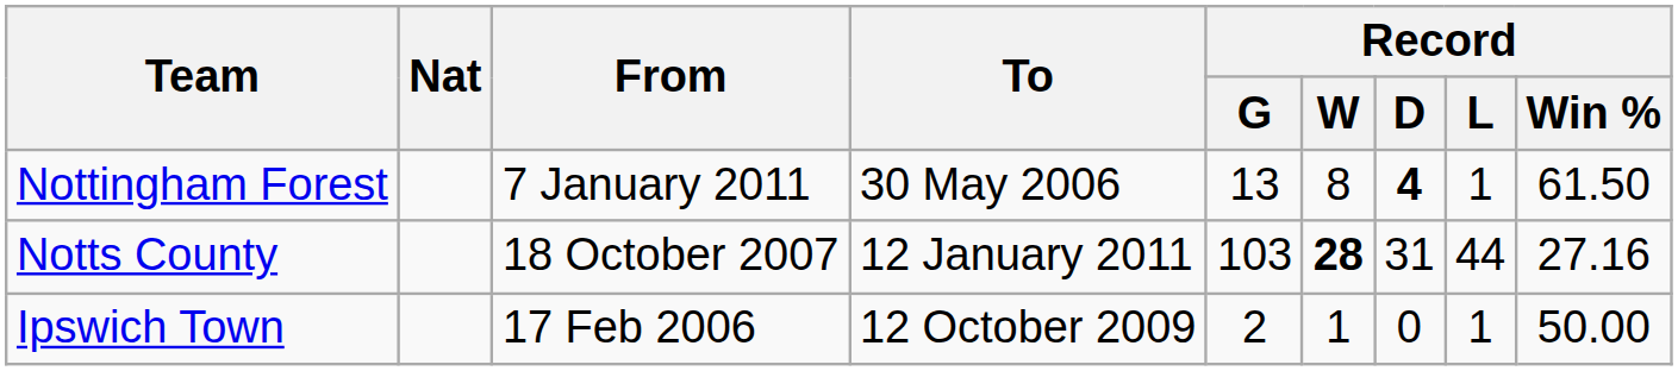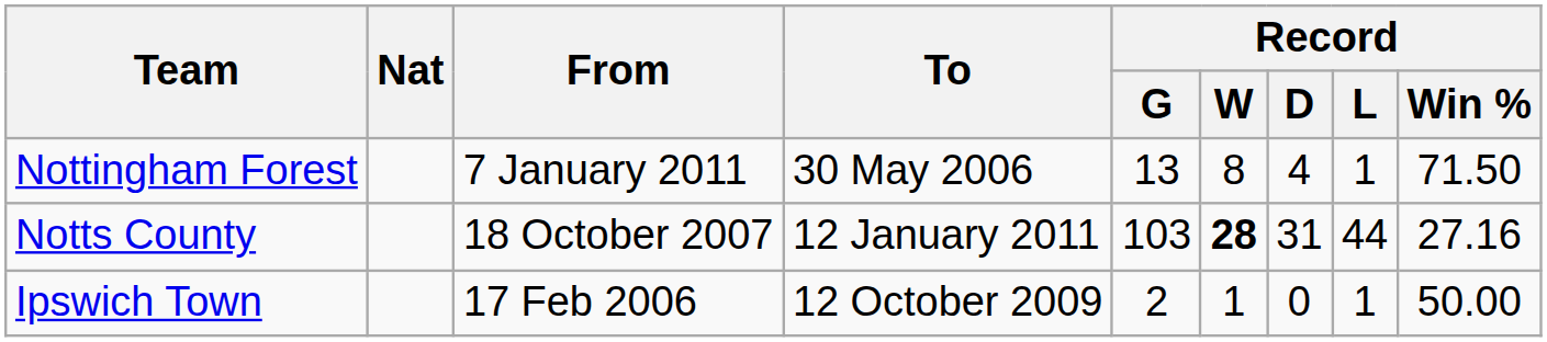 <table class="wikitable" style="text-align: center">
 <tr>
 <th rowspan="2">Team</th>
 <th rowspan="2">Nat</th>
 <th rowspan="2">From</th>
 <th rowspan="2">To</th>
 <th colspan="5">Record</th>
 </tr>
 <tr>
 <th>G</th>
 <th>W</th>
 <th>D</th>
 <th>L</th>
 <th>Win %</th>
 </tr>
 <tr>
 <td style="text-align: left"><a href='#'>Nottingham Forest</a></td>
 <td></td>
 <td style="text-align: left">7 January 2011</td>
 <td style="text-align: left">30 May 2006</td>
 <td>13</td>
 <td>8</td>
-<td><strong>4</strong></td>
+<td>4</td>
 <td>1</td>
-<td>61.50</td>
+<td>71.50</td>
 </tr>
 <tr>
 <td style="text-align: left"><a href='#'>Notts County</a></td>
 <td></td>
 <td style="text-align: left">18 October 2007</td>
 <td style="text-align: left">12 January 2011</td>
 <td>103</td>
 <td><strong>28</strong></td>
 <td>31</td>
 <td>44</td>
 <td>27.16</td>
 </tr>
 <tr>
 <td style="text-align: left"><a href='#'>Ipswich Town</a></td>
 <td></td>
 <td style="text-align: left">17 Feb 2006</td>
 <td style="text-align: left">12 October 2009</td>
 <td>2</td>
 <td>1</td>
 <td>0</td>
 <td>1</td>
 <td>50.00</td>
 </tr>
 </table>
